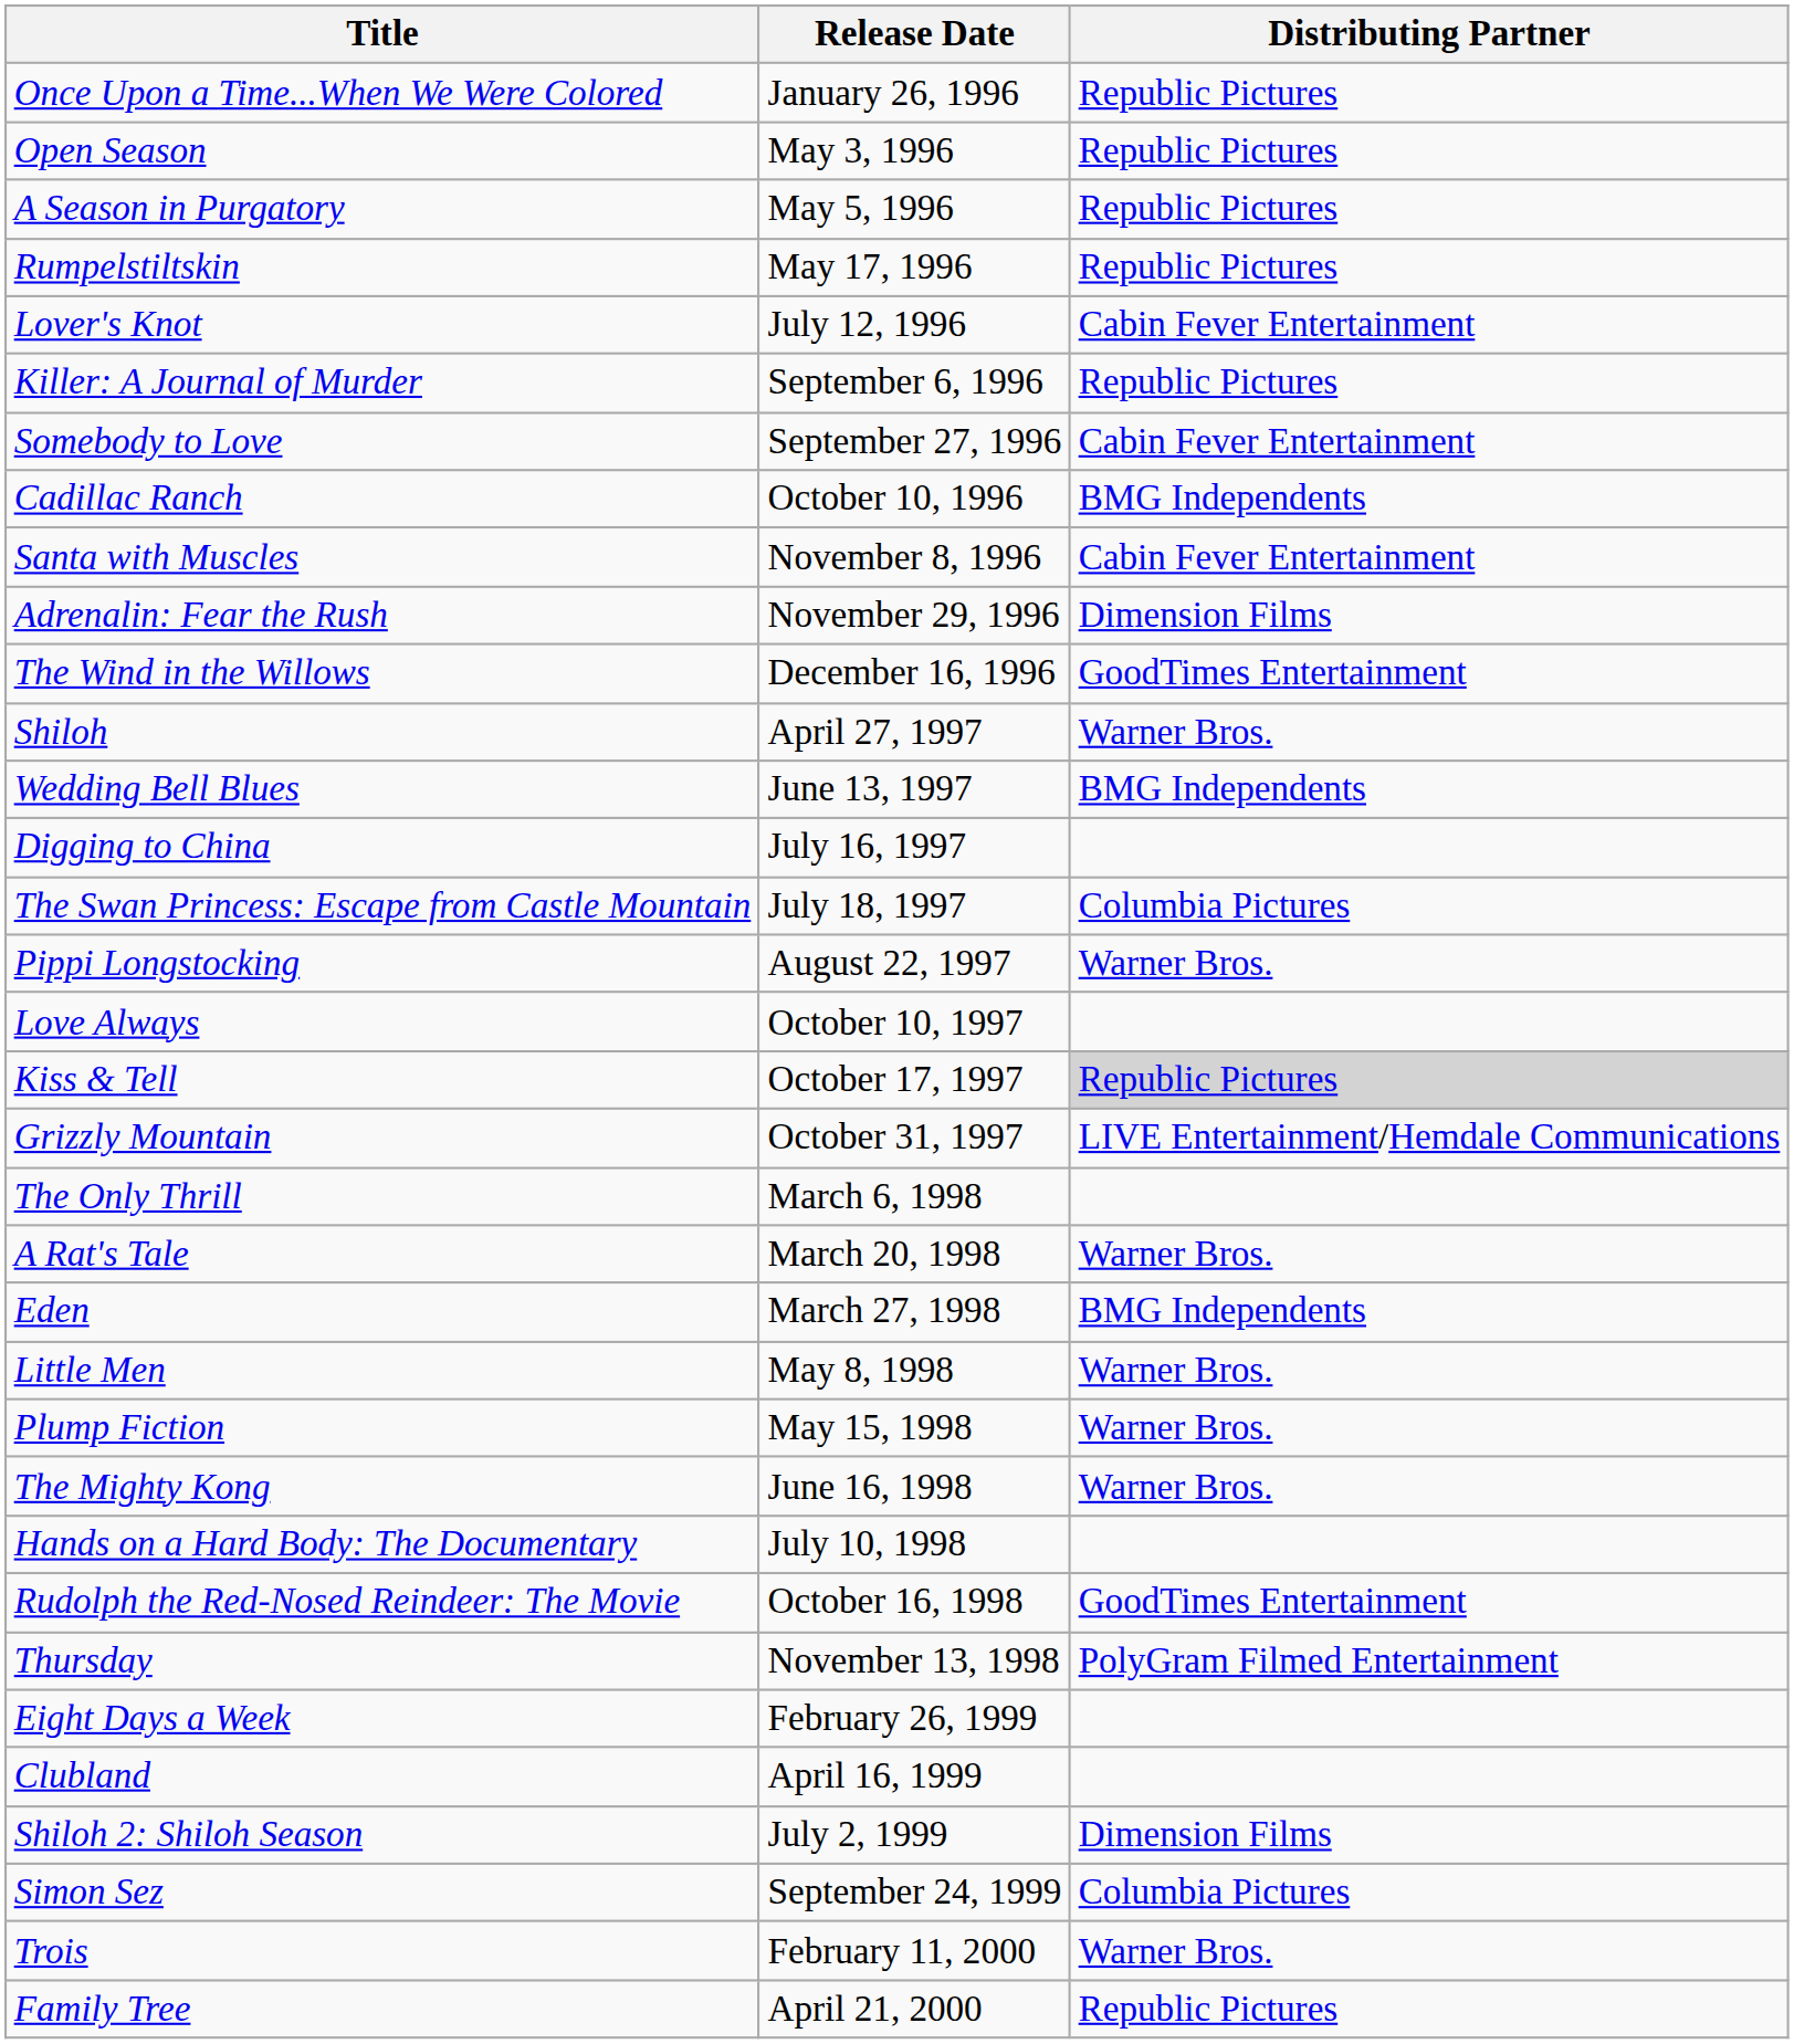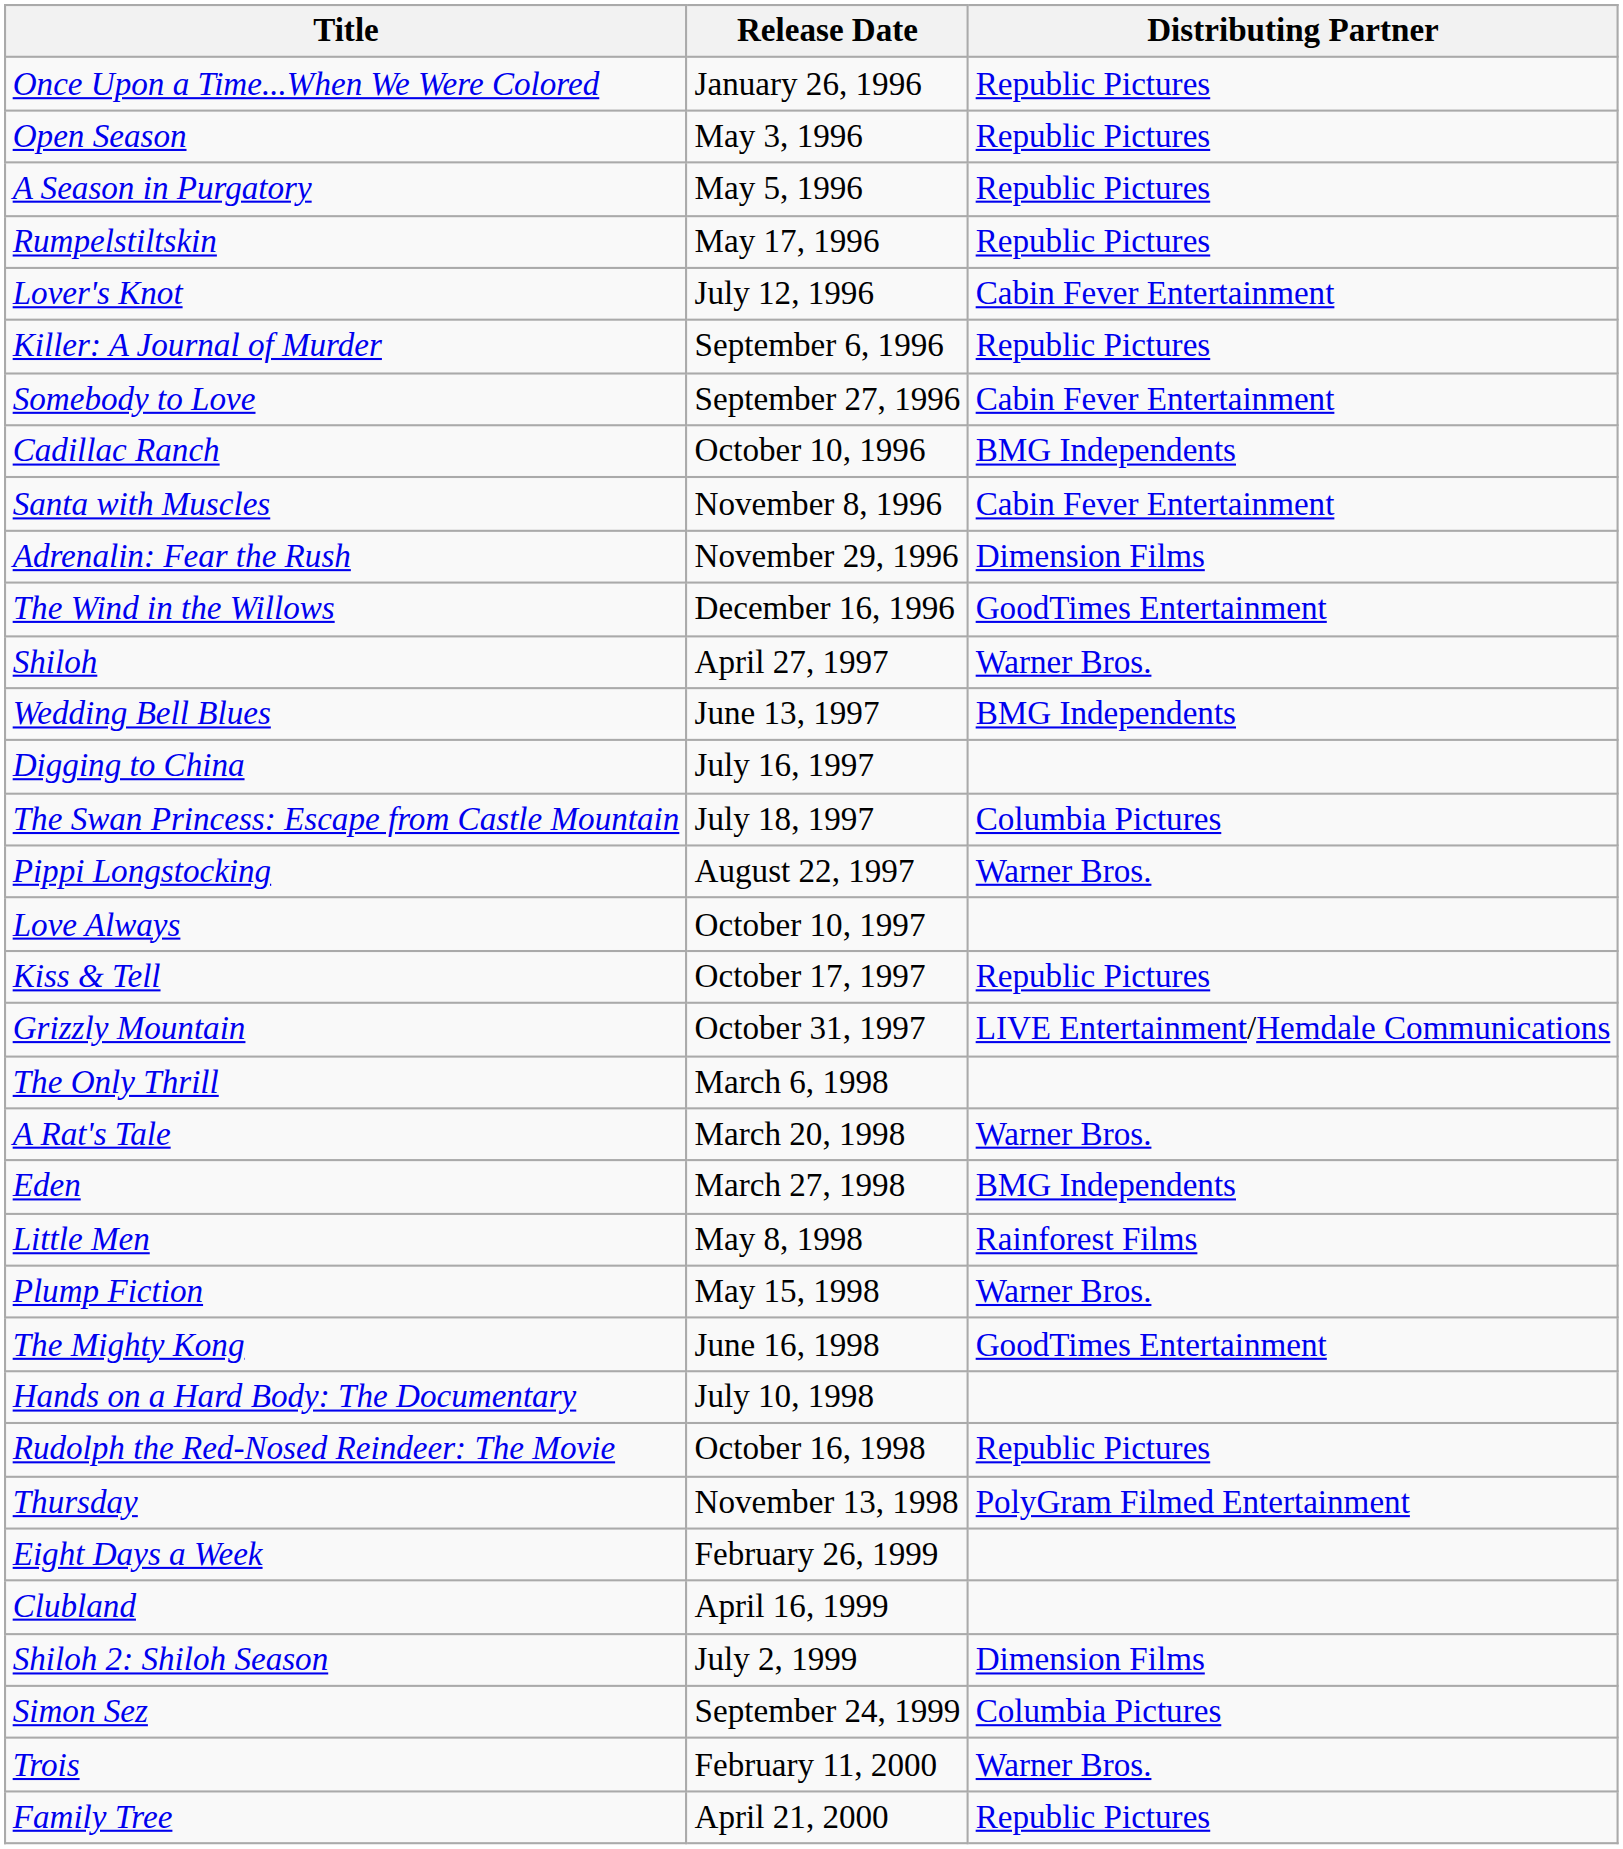 <table class="wikitable sortable">
 <tr>
 <th>Title</th>
 <th>Release Date</th>
 <th>Distributing Partner</th>
 </tr>
 <tr>
 <td align="left"><em><a href='#'>Once Upon a Time...When We Were Colored</a></em></td>
 <td>January 26, 1996</td>
 <td><a href='#'>Republic Pictures</a></td>
 </tr>
 <tr>
 <td align="left"><em><a href='#'>Open Season</a></em></td>
 <td>May 3, 1996</td>
 <td><a href='#'>Republic Pictures</a></td>
 </tr>
 <tr>
 <td align="left"><em><a href='#'>A Season in Purgatory</a></em></td>
 <td>May 5, 1996</td>
 <td><a href='#'>Republic Pictures</a></td>
 </tr>
 <tr>
 <td align="left"><em><a href='#'>Rumpelstiltskin</a></em></td>
 <td>May 17, 1996</td>
 <td><a href='#'>Republic Pictures</a></td>
 </tr>
 <tr>
 <td align="left"><em><a href='#'>Lover's Knot</a></em></td>
 <td>July 12, 1996</td>
 <td><a href='#'>Cabin Fever Entertainment</a></td>
 </tr>
 <tr>
 <td align="left"><em><a href='#'>Killer: A Journal of Murder</a></em></td>
 <td>September 6, 1996</td>
 <td><a href='#'>Republic Pictures</a></td>
 </tr>
 <tr>
 <td align="left"><em><a href='#'>Somebody to Love</a></em></td>
 <td>September 27, 1996</td>
 <td><a href='#'>Cabin Fever Entertainment</a></td>
 </tr>
 <tr>
 <td align="left"><em><a href='#'>Cadillac Ranch</a></em></td>
 <td>October 10, 1996</td>
 <td><a href='#'>BMG Independents</a></td>
 </tr>
 <tr>
 <td align="left"><em><a href='#'>Santa with Muscles</a></em></td>
 <td>November 8, 1996</td>
 <td><a href='#'>Cabin Fever Entertainment</a></td>
 </tr>
 <tr>
 <td align="left"><em><a href='#'>Adrenalin: Fear the Rush</a></em></td>
 <td>November 29, 1996</td>
 <td><a href='#'>Dimension Films</a></td>
 </tr>
 <tr>
 <td align="left"><em><a href='#'>The Wind in the Willows</a></em></td>
 <td>December 16, 1996</td>
 <td><a href='#'>GoodTimes Entertainment</a></td>
 </tr>
 <tr>
 <td align="left"><em><a href='#'>Shiloh</a></em></td>
 <td>April 27, 1997</td>
 <td><a href='#'>Warner Bros.</a></td>
 </tr>
 <tr>
 <td align="left"><em><a href='#'>Wedding Bell Blues</a></em></td>
 <td>June 13, 1997</td>
 <td><a href='#'>BMG Independents</a></td>
 </tr>
 <tr>
 <td align="left"><em><a href='#'>Digging to China</a></em></td>
 <td>July 16, 1997</td>
 <td></td>
 </tr>
 <tr>
 <td align="left"><em><a href='#'>The Swan Princess: Escape from Castle Mountain</a></em></td>
 <td>July 18, 1997</td>
 <td><a href='#'>Columbia Pictures</a></td>
 </tr>
 <tr>
 <td align="left"><em><a href='#'>Pippi Longstocking</a></em></td>
 <td>August 22, 1997</td>
 <td><a href='#'>Warner Bros.</a></td>
 </tr>
 <tr>
 <td align="left"><em><a href='#'>Love Always</a></em></td>
 <td>October 10, 1997</td>
 <td></td>
 </tr>
 <tr>
 <td align="left"><em><a href='#'>Kiss & Tell</a></em></td>
 <td>October 17, 1997</td>
-<td style="background: lightgrey;"><a href='#'>Republic Pictures</a></td>
+<td><a href='#'>Republic Pictures</a></td>
 </tr>
 <tr>
 <td align="left"><em><a href='#'>Grizzly Mountain</a></em></td>
 <td>October 31, 1997</td>
 <td><a href='#'>LIVE Entertainment</a>/<a href='#'>Hemdale Communications</a></td>
 </tr>
 <tr>
 <td align="left"><em><a href='#'>The Only Thrill</a></em></td>
 <td>March 6, 1998</td>
 <td></td>
 </tr>
 <tr>
 <td align="left"><em><a href='#'>A Rat's Tale</a></em></td>
 <td>March 20, 1998</td>
 <td><a href='#'>Warner Bros.</a></td>
 </tr>
 <tr>
 <td align="left"><em><a href='#'>Eden</a></em></td>
 <td>March 27, 1998</td>
 <td><a href='#'>BMG Independents</a></td>
 </tr>
 <tr>
 <td align="left"><em><a href='#'>Little Men</a></em></td>
 <td>May 8, 1998</td>
-<td><a href='#'>Warner Bros.</a></td>
+<td><a href='#'>Rainforest Films</a></td>
 </tr>
 <tr>
 <td align="left"><em><a href='#'>Plump Fiction</a></em></td>
 <td>May 15, 1998</td>
 <td><a href='#'>Warner Bros.</a></td>
 </tr>
 <tr>
 <td align="left"><em><a href='#'>The Mighty Kong</a></em></td>
 <td>June 16, 1998</td>
-<td><a href='#'>Warner Bros.</a></td>
+<td><a href='#'>GoodTimes Entertainment</a></td>
 </tr>
 <tr>
 <td align="left"><em><a href='#'>Hands on a Hard Body: The Documentary</a></em></td>
 <td>July 10, 1998</td>
 <td></td>
 </tr>
 <tr>
 <td align="left"><em><a href='#'>Rudolph the Red-Nosed Reindeer: The Movie</a></em></td>
 <td>October 16, 1998</td>
-<td><a href='#'>GoodTimes Entertainment</a></td>
+<td><a href='#'>Republic Pictures</a></td>
 </tr>
 <tr>
 <td align="left"><em><a href='#'>Thursday</a></em></td>
 <td>November 13, 1998</td>
 <td><a href='#'>PolyGram Filmed Entertainment</a></td>
 </tr>
 <tr>
 <td align="left"><em><a href='#'>Eight Days a Week</a></em></td>
 <td>February 26, 1999</td>
 <td></td>
 </tr>
 <tr>
 <td align="left"><em><a href='#'>Clubland</a></em></td>
 <td>April 16, 1999</td>
 <td></td>
 </tr>
 <tr>
 <td align="left"><em><a href='#'>Shiloh 2: Shiloh Season</a></em></td>
 <td>July 2, 1999</td>
 <td><a href='#'>Dimension Films</a></td>
 </tr>
 <tr>
 <td align="left"><em><a href='#'>Simon Sez</a></em></td>
 <td>September 24, 1999</td>
 <td><a href='#'>Columbia Pictures</a></td>
 </tr>
 <tr>
 <td align="left"><em><a href='#'>Trois</a></em></td>
 <td>February 11, 2000</td>
 <td><a href='#'>Warner Bros.</a></td>
 </tr>
 <tr>
 <td align="left"><em><a href='#'>Family Tree</a></em></td>
 <td>April 21, 2000</td>
 <td><a href='#'>Republic Pictures</a></td>
 </tr>
 </table>
